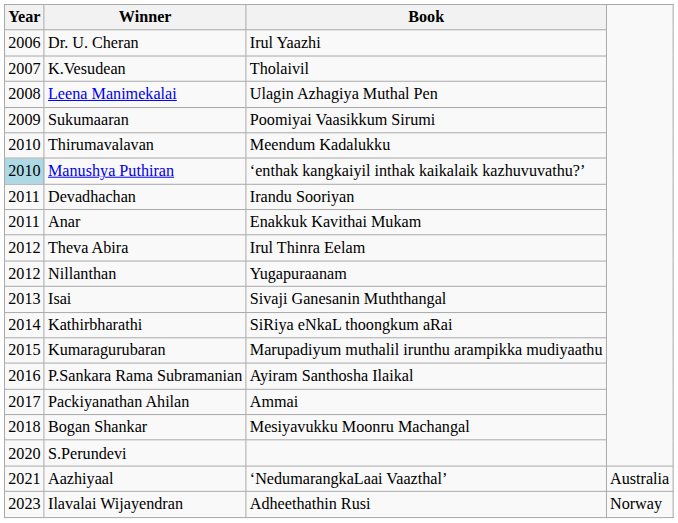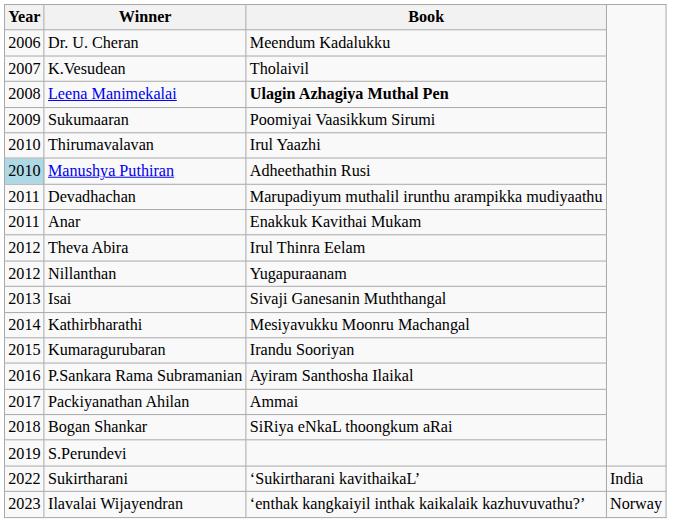 <table class="wikitable">
 <tr>
 <th>Year</th>
 <th>Winner</th>
 <th>Book</th>
 </tr>
 <tr>
 <td>2006</td>
 <td>Dr. U. Cheran</td>
-<td>Irul Yaazhi</td>
+<td>Meendum Kadalukku</td>
 </tr>
 <tr>
 <td>2007</td>
 <td>K.Vesudean</td>
 <td>Tholaivil</td>
 </tr>
 <tr>
 <td>2008</td>
 <td><a href='#'>Leena Manimekalai</a></td>
-<td>Ulagin Azhagiya Muthal Pen</td>
+<td><strong>Ulagin Azhagiya Muthal Pen</strong></td>
 </tr>
 <tr>
 <td>2009</td>
 <td>Sukumaaran</td>
 <td>Poomiyai Vaasikkum Sirumi</td>
 </tr>
 <tr>
 <td>2010</td>
 <td>Thirumavalavan</td>
-<td>Meendum Kadalukku</td>
+<td>Irul Yaazhi</td>
 </tr>
 <tr>
 <td style="background: lightblue;">2010</td>
 <td><a href='#'>Manushya Puthiran</a></td>
-<td>‘enthak kangkaiyil inthak kaikalaik kazhuvuvathu?’</td>
+<td>Adheethathin Rusi</td>
 </tr>
 <tr>
 <td>2011</td>
 <td>Devadhachan</td>
-<td>Irandu Sooriyan</td>
+<td>Marupadiyum muthalil irunthu arampikka mudiyaathu</td>
 </tr>
 <tr>
 <td>2011</td>
 <td>Anar</td>
 <td>Enakkuk Kavithai Mukam</td>
 </tr>
 <tr>
 <td>2012</td>
 <td>Theva Abira</td>
 <td>Irul Thinra Eelam</td>
 </tr>
 <tr>
 <td>2012</td>
 <td>Nillanthan</td>
 <td>Yugapuraanam</td>
 </tr>
 <tr>
 <td>2013</td>
 <td>Isai</td>
 <td>Sivaji Ganesanin Muththangal</td>
 </tr>
 <tr>
 <td>2014</td>
 <td>Kathirbharathi</td>
-<td>SiRiya eNkaL thoongkum aRai</td>
+<td>Mesiyavukku Moonru Machangal</td>
 </tr>
 <tr>
 <td>2015</td>
 <td>Kumaragurubaran</td>
-<td>Marupadiyum muthalil irunthu arampikka mudiyaathu</td>
+<td>Irandu Sooriyan</td>
 </tr>
 <tr>
 <td>2016</td>
 <td>P.Sankara Rama Subramanian</td>
 <td>Ayiram Santhosha Ilaikal</td>
 </tr>
 <tr>
 <td>2017</td>
 <td>Packiyanathan Ahilan</td>
 <td>Ammai</td>
 </tr>
 <tr>
 <td>2018</td>
 <td>Bogan Shankar</td>
-<td>Mesiyavukku Moonru Machangal</td>
+<td>SiRiya eNkaL thoongkum aRai</td>
 </tr>
 <tr>
-<td>2020</td>
+<td>2019</td>
 <td>S.Perundevi</td>
 <td></td>
 </tr>
 <tr>
-<td>2021</td>
-<td>Aazhiyaal</td>
-<td>‘NedumarangkaLaai Vaazthal’</td>
-<td>Australia</td>
+<td>2022</td>
+<td>Sukirtharani</td>
+<td>‘Sukirtharani kavithaikaL’</td>
+<td>India</td>
 </tr>
 <tr>
 <td>2023</td>
 <td>Ilavalai Wijayendran</td>
-<td>Adheethathin Rusi</td>
+<td>‘enthak kangkaiyil inthak kaikalaik kazhuvuvathu?’</td>
 <td>Norway</td>
 </tr>
 </table>
